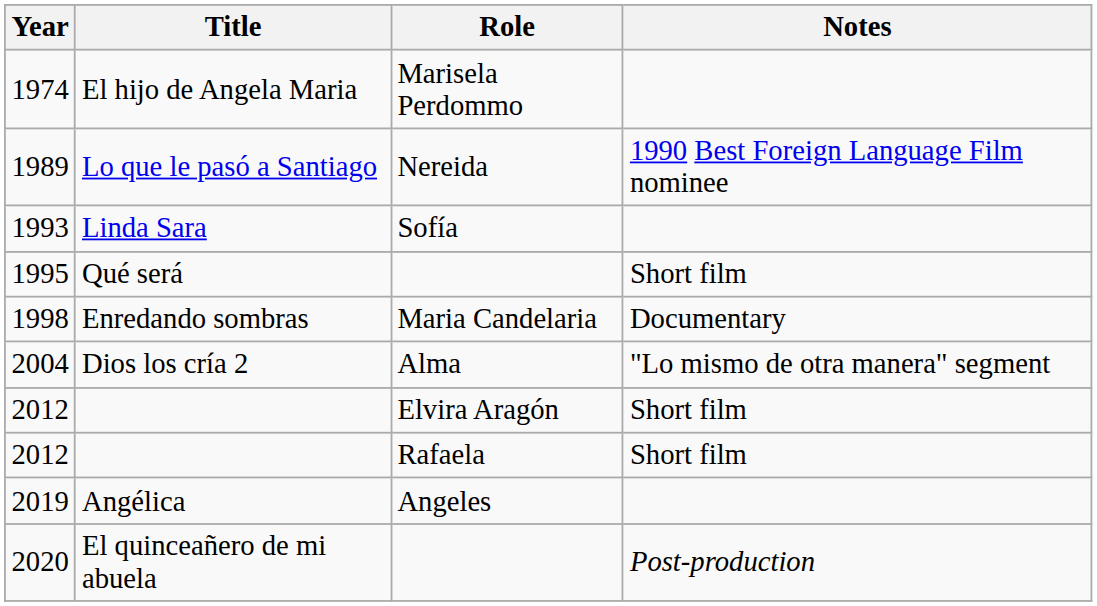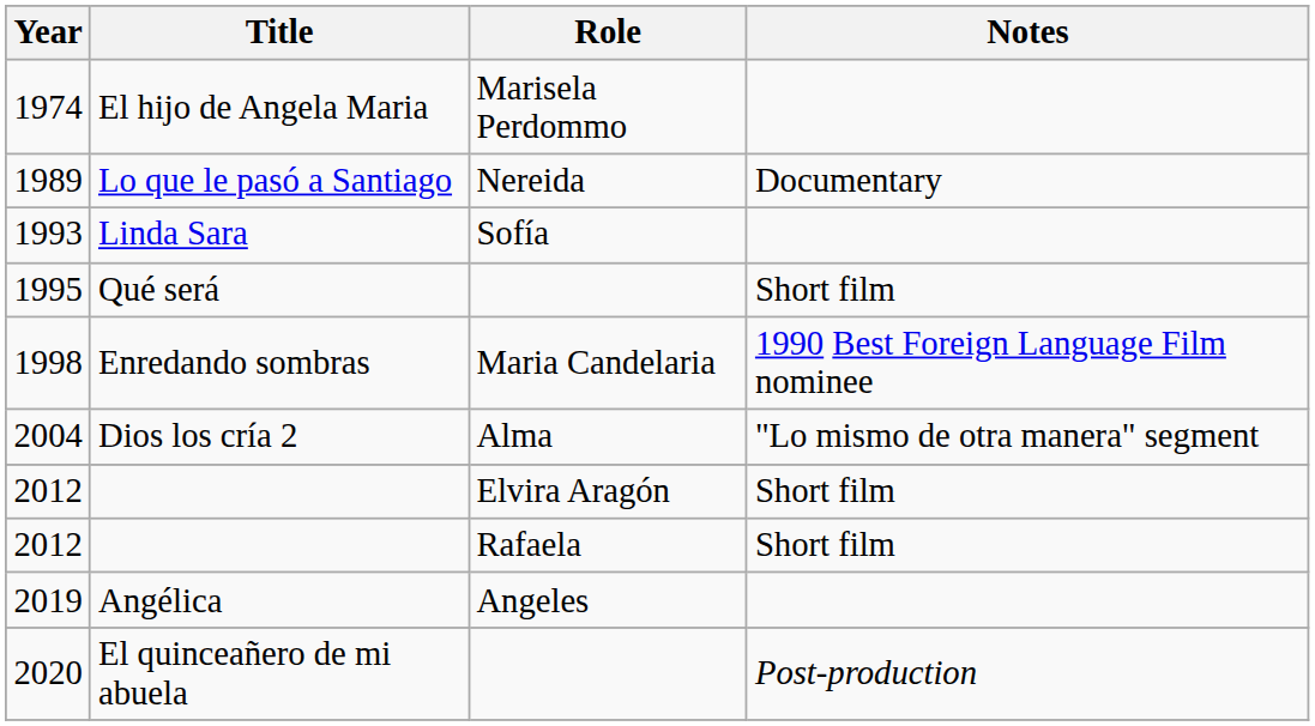 <table class="wikitable">
 <tr>
 <th>Year</th>
 <th>Title</th>
 <th>Role</th>
 <th>Notes</th>
 </tr>
 <tr>
 <td>1974</td>
 <td>El hijo de Angela Maria</td>
 <td>Marisela Perdommo</td>
 <td></td>
 </tr>
 <tr>
 <td>1989</td>
 <td><a href='#'>Lo que le pasó a Santiago</a></td>
 <td>Nereida</td>
-<td><a href='#'>1990</a> <a href='#'>Best Foreign Language Film</a> nominee</td>
+<td>Documentary</td>
 </tr>
 <tr>
 <td>1993</td>
 <td><a href='#'>Linda Sara</a></td>
 <td>Sofía</td>
 <td></td>
 </tr>
 <tr>
 <td>1995</td>
 <td>Qué será</td>
 <td></td>
 <td>Short film</td>
 </tr>
 <tr>
 <td>1998</td>
 <td>Enredando sombras</td>
 <td>Maria Candelaria</td>
-<td>Documentary</td>
+<td><a href='#'>1990</a> <a href='#'>Best Foreign Language Film</a> nominee</td>
 </tr>
 <tr>
 <td>2004</td>
 <td>Dios los cría 2</td>
 <td>Alma</td>
 <td>"Lo mismo de otra manera" segment</td>
 </tr>
 <tr>
 <td>2012</td>
 <td></td>
 <td>Elvira Aragón</td>
 <td>Short film</td>
 </tr>
 <tr>
 <td>2012</td>
 <td></td>
 <td>Rafaela</td>
 <td>Short film</td>
 </tr>
 <tr>
 <td>2019</td>
 <td>Angélica</td>
 <td>Angeles</td>
 <td></td>
 </tr>
 <tr>
 <td>2020</td>
 <td>El quinceañero de mi abuela</td>
 <td></td>
 <td><em>Post-production</em></td>
 </tr>
 </table>
